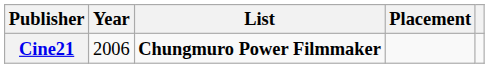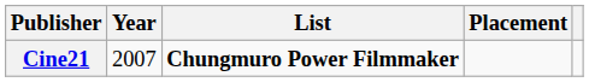 <table class="wikitable plainrowheaders sortable">
 <tr>
 <th scope="col">Publisher</th>
 <th scope="col">Year</th>
 <th scope="col">List</th>
 <th scope="col">Placement</th>
 <th scope="col" class="unsortable"></th>
 </tr>
 <tr>
 <th scope="row"><a href='#'>Cine21</a></th>
-<td>2006</td>
+<td>2007</td>
 <td><strong>Chungmuro Power Filmmaker</strong></td>
 <td></td>
 <td></td>
 </tr>
 </table>
